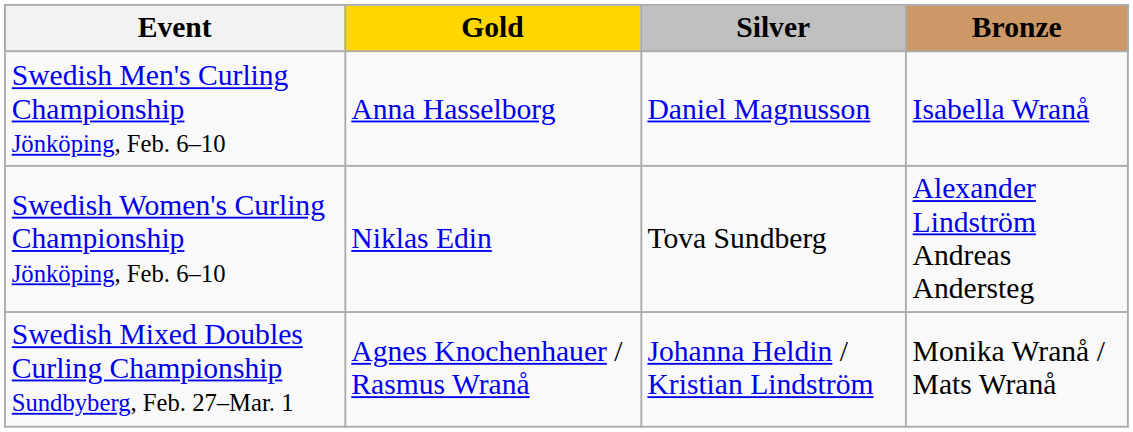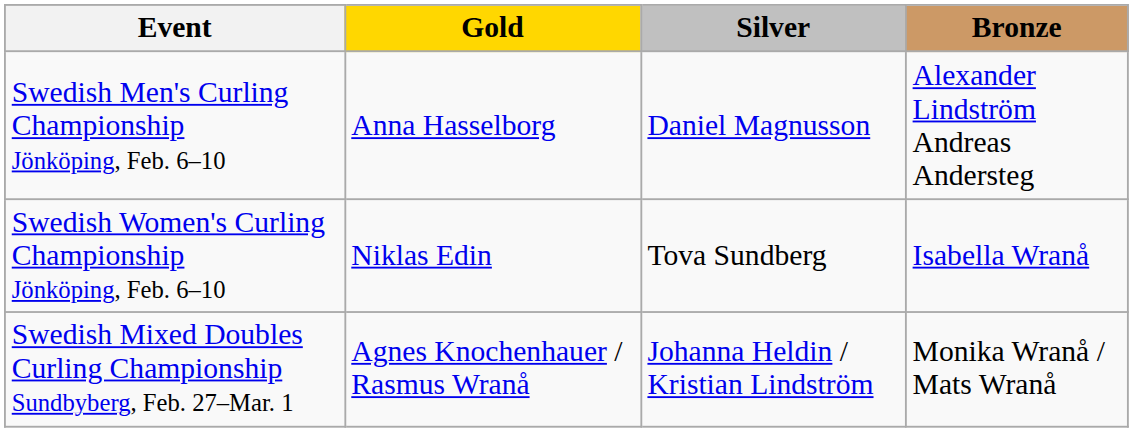 <table class="wikitable">
 <tr>
 <th>Event</th>
 <th style="background:gold">Gold</th>
 <th style="background:silver">Silver</th>
 <th style="background:#cc9966">Bronze</th>
 </tr>
 <tr>
 <td><a href='#'>Swedish Men's Curling Championship</a> <br> <small><a href='#'>Jönköping</a>, Feb. 6–10</small></td>
 <td><a href='#'>Anna Hasselborg</a></td>
 <td><a href='#'>Daniel Magnusson</a></td>
-<td><a href='#'>Isabella Wranå</a></td>
+<td><a href='#'>Alexander Lindström</a> <br> Andreas Andersteg</td>
 </tr>
 <tr>
 <td><a href='#'>Swedish Women's Curling Championship</a> <br> <small><a href='#'>Jönköping</a>, Feb. 6–10</small></td>
 <td><a href='#'>Niklas Edin</a></td>
 <td>Tova Sundberg</td>
-<td><a href='#'>Alexander Lindström</a> <br> Andreas Andersteg</td>
+<td><a href='#'>Isabella Wranå</a></td>
 </tr>
 <tr>
 <td><a href='#'>Swedish Mixed Doubles Curling Championship</a> <br> <small><a href='#'>Sundbyberg</a>, Feb. 27–Mar. 1</small></td>
 <td><a href='#'>Agnes Knochenhauer</a> / <a href='#'>Rasmus Wranå</a></td>
 <td><a href='#'>Johanna Heldin</a> / <a href='#'>Kristian Lindström</a></td>
 <td>Monika Wranå / Mats Wranå</td>
 </tr>
 </table>
